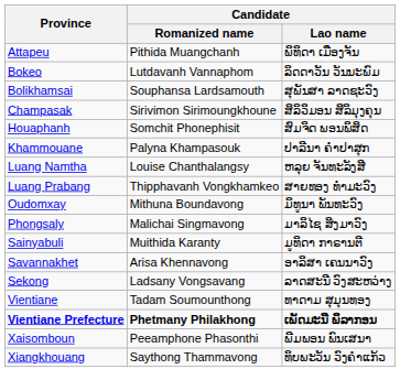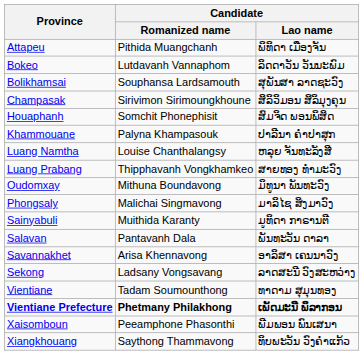 <table class="wikitable" style="font-size: 90%;">
 <tr>
 <th rowspan=2><span><strong>Province</strong></span></th>
 <th colspan=2><span><strong>Candidate</strong></span></th>
 </tr>
 <tr>
 <th>Romanized name</th>
 <th>Lao name</th>
 </tr>
 <tr>
 <td><a href='#'>Attapeu</a></td>
 <td>Pithida Muangchanh</td>
 <td>ພິທິດາ ເມືອງຈັນ</td>
 </tr>
 <tr>
 <td><a href='#'>Bokeo</a></td>
 <td>Lutdavanh Vannaphom</td>
 <td>ລິດດາວັນ ວັນນະພົມ</td>
 </tr>
 <tr>
 <td><a href='#'>Bolikhamsai</a></td>
 <td>Souphansa Lardsamouth</td>
 <td>ສຸພັນສາ ລາດຊະວົງ</td>
 </tr>
 <tr>
 <td><a href='#'>Champasak</a></td>
 <td>Sirivimon Sirimoungkhoune</td>
 <td>ສິລິວິມອນ ສິລິມຸງຄຸນ</td>
 </tr>
 <tr>
 <td><a href='#'>Houaphanh</a></td>
 <td>Somchit Phonephisit</td>
 <td>ສົມຈິດ ພອນພິສິດ</td>
 </tr>
 <tr>
 <td><a href='#'>Khammouane</a></td>
 <td>Palyna Khampasouk</td>
 <td>ປາລີນາ ຄຳປາສຸກ</td>
 </tr>
 <tr>
 <td><a href='#'>Luang Namtha</a></td>
 <td>Louise Chanthalangsy</td>
 <td>ຫລຸຍ ຈັນທະລັງສີ</td>
 </tr>
 <tr>
 <td><a href='#'>Luang Prabang</a></td>
 <td>Thipphavanh Vongkhamkeo</td>
 <td>ສາຍທອງ ທຳມະວົງ</td>
 </tr>
 <tr>
 <td><a href='#'>Oudomxay</a></td>
 <td>Mithuna Boundavong</td>
 <td>ມິທູນາ ພັນທະວົງ</td>
 </tr>
 <tr>
 <td><a href='#'>Phongsaly</a></td>
 <td>Malichai Singmavong</td>
 <td>ມາລິໄຊ ສິງມາວົງ</td>
 </tr>
 <tr>
 <td><a href='#'>Sainyabuli</a></td>
 <td>Muithida Karanty</td>
 <td>ມູທິດາ ກາຣານຕີ</td>
 </tr>
 <tr>
+<td><a href='#'>Salavan</a></td>
+<td>Pantavanh Dala</td>
+<td>ພັນທະວັນ ດາລາ</td>
+</tr>
+<tr>
 <td><a href='#'>Savannakhet</a></td>
 <td>Arisa Khennavong</td>
 <td>ອາລິສາ ເຄນນາວົງ</td>
 </tr>
 <tr>
 <td><a href='#'>Sekong</a></td>
 <td>Ladsany Vongsavang</td>
 <td>ລາດສະນີ ວົງສະຫວ່າງ</td>
 </tr>
 <tr>
 <td><a href='#'>Vientiane</a></td>
 <td>Tadam Soumounthong</td>
 <td>ທາດາມ ສຸມຸນທອງ</td>
 </tr>
 <tr>
 <td><strong><a href='#'>Vientiane Prefecture</a></strong></td>
 <td><strong>Phetmany Philakhong</strong></td>
 <td><strong>ເພັດມະນີ ພິລາກອນ</strong></td>
 </tr>
 <tr>
 <td><a href='#'>Xaisomboun</a></td>
 <td>Peeamphone Phasonthi</td>
 <td>ພີມພອນ ພົນເສນາ</td>
 </tr>
 <tr>
 <td><a href='#'>Xiangkhouang</a></td>
 <td>Saythong Thammavong</td>
 <td>ທິບພະວັນ ວົງຄໍາແກ້ວ</td>
 </tr>
 </table>
